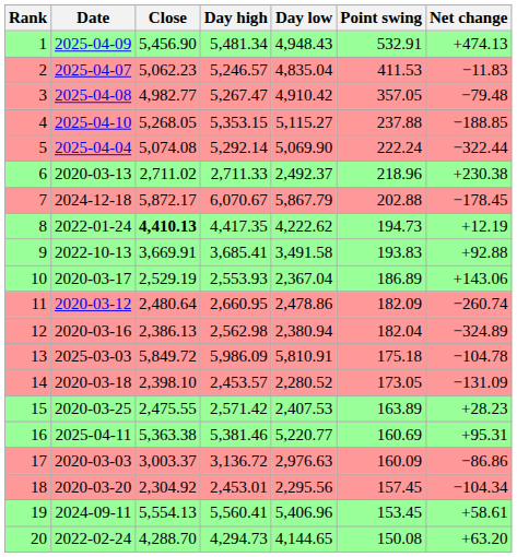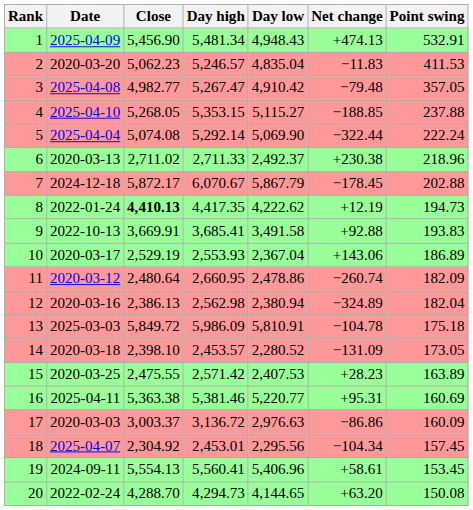 <table class="wikitable sortable" style="text-align:right">
 <tr>
 <th>Rank</th>
 <th>Date</th>
 <th>Close</th>
 <th>Day high</th>
 <th>Day low</th>
+<th>Net change</th>
 <th>Point swing</th>
-<th>Net change</th>
 </tr>
 <tr>
 <td style="background:#9f9;">1</td>
 <td style="background:#9f9;"><a href='#'>2025-04-09</a></td>
 <td style="background:#9f9;">5,456.90</td>
 <td style="background:#9f9;">5,481.34</td>
 <td style="background:#9f9;">4,948.43</td>
+<td style="background:#9f9;">+474.13</td>
 <td style="background:#9f9;">532.91</td>
-<td style="background:#9f9;">+474.13</td>
 </tr>
 <tr>
 <td style="background:#f99;">2</td>
-<td style="background:#f99;"><a href='#'>2025-04-07</a></td>
+<td style="background:#f99;">2020-03-20</td>
 <td style="background:#f99;">5,062.23</td>
 <td style="background:#f99;">5,246.57</td>
 <td style="background:#f99;">4,835.04</td>
+<td style="background:#f99;">−11.83</td>
 <td style="background:#f99;">411.53</td>
-<td style="background:#f99;">−11.83</td>
 </tr>
 <tr>
 <td style="background:#f99;">3</td>
 <td style="background:#f99;"><a href='#'>2025-04-08</a></td>
 <td style="background:#f99;">4,982.77</td>
 <td style="background:#f99;">5,267.47</td>
 <td style="background:#f99;">4,910.42</td>
+<td style="background:#f99;">−79.48</td>
 <td style="background:#f99;">357.05</td>
-<td style="background:#f99;">−79.48</td>
 </tr>
 <tr>
 <td style="background:#f99;">4</td>
 <td style="background:#f99;"><a href='#'>2025-04-10</a></td>
 <td style="background:#f99;">5,268.05</td>
 <td style="background:#f99;">5,353.15</td>
 <td style="background:#f99;">5,115.27</td>
+<td style="background:#f99;">−188.85</td>
 <td style="background:#f99;">237.88</td>
-<td style="background:#f99;">−188.85</td>
 </tr>
 <tr>
 <td style="background:#f99;">5</td>
 <td style="background:#f99;"><a href='#'>2025-04-04</a></td>
 <td style="background:#f99;">5,074.08</td>
 <td style="background:#f99;">5,292.14</td>
 <td style="background:#f99;">5,069.90</td>
+<td style="background:#f99;">−322.44</td>
 <td style="background:#f99;">222.24</td>
-<td style="background:#f99;">−322.44</td>
 </tr>
 <tr>
 <td style="background:#9f9;">6</td>
 <td style="background:#9f9;">2020-03-13</td>
 <td style="background:#9f9;">2,711.02</td>
 <td style="background:#9f9;">2,711.33</td>
 <td style="background:#9f9;">2,492.37</td>
+<td style="background:#9f9;">+230.38</td>
 <td style="background:#9f9;">218.96</td>
-<td style="background:#9f9;">+230.38</td>
 </tr>
 <tr>
 <td style="background:#f99;">7</td>
 <td style="background:#f99;">2024-12-18</td>
 <td style="background:#f99;">5,872.17</td>
 <td style="background:#f99;">6,070.67</td>
 <td style="background:#f99;">5,867.79</td>
+<td style="background:#f99;">−178.45</td>
 <td style="background:#f99;">202.88</td>
-<td style="background:#f99;">−178.45</td>
 </tr>
 <tr>
 <td style="background:#9f9;">8</td>
 <td style="background:#9f9;">2022-01-24</td>
 <td style="background:#9f9;"><strong>4,410.13</strong></td>
 <td style="background:#9f9;">4,417.35</td>
 <td style="background:#9f9;">4,222.62</td>
+<td style="background:#9f9;">+12.19</td>
 <td style="background:#9f9;">194.73</td>
-<td style="background:#9f9;">+12.19</td>
 </tr>
 <tr>
 <td style="background:#9f9;">9</td>
 <td style="background:#9f9;">2022-10-13</td>
 <td style="background:#9f9;">3,669.91</td>
 <td style="background:#9f9;">3,685.41</td>
 <td style="background:#9f9;">3,491.58</td>
+<td style="background:#9f9;">+92.88</td>
 <td style="background:#9f9;">193.83</td>
-<td style="background:#9f9;">+92.88</td>
 </tr>
 <tr>
 <td style="background:#9f9;">10</td>
 <td style="background:#9f9;">2020-03-17</td>
 <td style="background:#9f9;">2,529.19</td>
 <td style="background:#9f9;">2,553.93</td>
 <td style="background:#9f9;">2,367.04</td>
+<td style="background:#9f9;">+143.06</td>
 <td style="background:#9f9;">186.89</td>
-<td style="background:#9f9;">+143.06</td>
 </tr>
 <tr>
 <td style="background:#f99;">11</td>
 <td style="background:#f99;"><a href='#'> 2020-03-12</a></td>
 <td style="background:#f99;">2,480.64</td>
 <td style="background:#f99;">2,660.95</td>
 <td style="background:#f99;">2,478.86</td>
+<td style="background:#f99;">−260.74</td>
 <td style="background:#f99;">182.09</td>
-<td style="background:#f99;">−260.74</td>
 </tr>
 <tr>
 <td style="background:#f99;">12</td>
 <td style="background:#f99;">2020-03-16</td>
 <td style="background:#f99;">2,386.13</td>
 <td style="background:#f99;">2,562.98</td>
 <td style="background:#f99;">2,380.94</td>
+<td style="background:#f99;">−324.89</td>
 <td style="background:#f99;">182.04</td>
-<td style="background:#f99;">−324.89</td>
 </tr>
 <tr>
 <td style="background:#f99;">13</td>
 <td style="background:#f99;">2025-03-03</td>
 <td style="background:#f99;">5,849.72</td>
 <td style="background:#f99;">5,986.09</td>
 <td style="background:#f99;">5,810.91</td>
+<td style="background:#f99;">−104.78</td>
 <td style="background:#f99;">175.18</td>
-<td style="background:#f99;">−104.78</td>
 </tr>
 <tr>
 <td style="background:#f99;">14</td>
 <td style="background:#f99;">2020-03-18</td>
 <td style="background:#f99;">2,398.10</td>
 <td style="background:#f99;">2,453.57</td>
 <td style="background:#f99;">2,280.52</td>
+<td style="background:#f99;">−131.09</td>
 <td style="background:#f99;">173.05</td>
-<td style="background:#f99;">−131.09</td>
 </tr>
 <tr>
 <td style="background:#9f9;">15</td>
 <td style="background:#9f9;">2020-03-25</td>
 <td style="background:#9f9;">2,475.55</td>
 <td style="background:#9f9;">2,571.42</td>
 <td style="background:#9f9;">2,407.53</td>
+<td style="background:#9f9;">+28.23</td>
 <td style="background:#9f9;">163.89</td>
-<td style="background:#9f9;">+28.23</td>
 </tr>
 <tr>
 <td style="background:#9f9;">16</td>
 <td style="background:#9f9;">2025-04-11</td>
 <td style="background:#9f9;">5,363.38</td>
 <td style="background:#9f9;">5,381.46</td>
 <td style="background:#9f9;">5,220.77</td>
+<td style="background:#9f9;">+95.31</td>
 <td style="background:#9f9;">160.69</td>
-<td style="background:#9f9;">+95.31</td>
 </tr>
 <tr>
 <td style="background:#f99;">17</td>
 <td style="background:#f99;">2020-03-03</td>
 <td style="background:#f99;">3,003.37</td>
 <td style="background:#f99;">3,136.72</td>
 <td style="background:#f99;">2,976.63</td>
+<td style="background:#f99;">−86.86</td>
 <td style="background:#f99;">160.09</td>
-<td style="background:#f99;">−86.86</td>
 </tr>
 <tr>
 <td style="background:#f99;">18</td>
-<td style="background:#f99;">2020-03-20</td>
+<td style="background:#f99;"><a href='#'>2025-04-07</a></td>
 <td style="background:#f99;">2,304.92</td>
 <td style="background:#f99;">2,453.01</td>
 <td style="background:#f99;">2,295.56</td>
+<td style="background:#f99;">−104.34</td>
 <td style="background:#f99;">157.45</td>
-<td style="background:#f99;">−104.34</td>
 </tr>
 <tr>
 <td style="background:#9f9;">19</td>
 <td style="background:#9f9;">2024-09-11</td>
 <td style="background:#9f9;">5,554.13</td>
 <td style="background:#9f9;">5,560.41</td>
 <td style="background:#9f9;">5,406.96</td>
+<td style="background:#9f9;">+58.61</td>
 <td style="background:#9f9;">153.45</td>
-<td style="background:#9f9;">+58.61</td>
 </tr>
 <tr>
 <td style="background:#9f9;">20</td>
 <td style="background:#9f9;">2022-02-24</td>
 <td style="background:#9f9;">4,288.70</td>
 <td style="background:#9f9;">4,294.73</td>
 <td style="background:#9f9;">4,144.65</td>
+<td style="background:#9f9;">+63.20</td>
 <td style="background:#9f9;">150.08</td>
-<td style="background:#9f9;">+63.20</td>
 </tr>
 </table>
